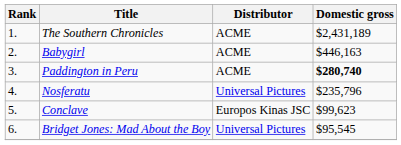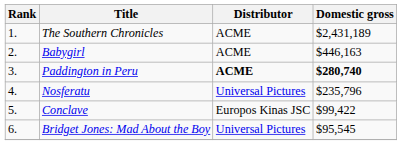 <table class="wikitable sortable" style="margin:auto; margin:auto;">
 <tr>
 <th>Rank</th>
 <th>Title</th>
 <th>Distributor</th>
 <th>Domestic gross</th>
 </tr>
 <tr>
 <td>1.</td>
 <td><em>The Southern Chronicles</em></td>
 <td>ACME</td>
 <td>$2,431,189</td>
 </tr>
 <tr>
 <td>2.</td>
 <td><em><a href='#'>Babygirl</a></em></td>
 <td>ACME</td>
 <td>$446,163</td>
 </tr>
 <tr>
 <td>3.</td>
 <td><em><a href='#'>Paddington in Peru</a></em></td>
-<td>ACME</td>
+<td><strong>ACME</strong></td>
 <td><strong>$280,740</strong></td>
 </tr>
 <tr>
 <td>4.</td>
 <td><em><a href='#'>Nosferatu</a></em></td>
 <td><a href='#'>Universal Pictures</a></td>
 <td>$235,796</td>
 </tr>
 <tr>
 <td>5.</td>
 <td><em><a href='#'>Conclave</a></em></td>
 <td>Europos Kinas JSC</td>
-<td>$99,623</td>
+<td>$99,422</td>
 </tr>
 <tr>
 <td>6.</td>
 <td><em><a href='#'>Bridget Jones: Mad About the Boy</a></em></td>
 <td><a href='#'>Universal Pictures</a></td>
 <td>$95,545</td>
 </tr>
 <tr>
 </tr>
 </table>
